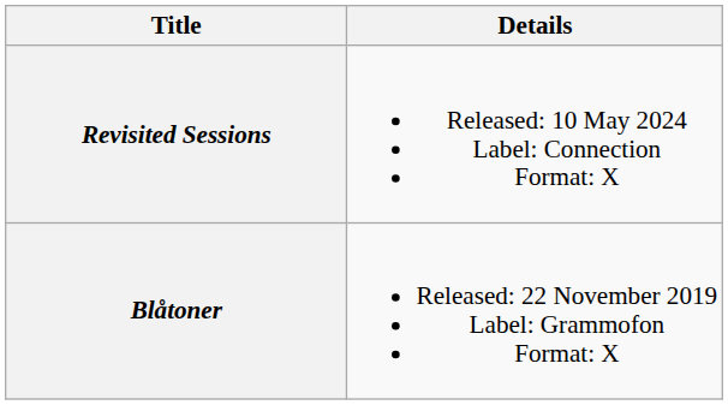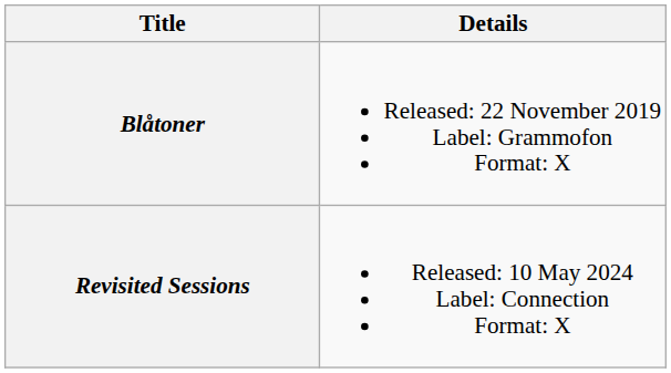 <table class="wikitable plainrowheaders" style="text-align:center">
 <tr>
 <th scope="col" style="width:13em">Title</th>
 <th scope="col">Details</th>
 </tr>
 <tr>
+<th scope=row><em>Blåtoner</em><br></th>
+<td><br><ul><li>Released: 22 November 2019</li><li>Label: Grammofon</li><li>Format: X</li></ul></td>
+</tr>
+<tr>
 <th scope=row><em>Revisited Sessions</em></th>
 <td><br><ul><li>Released: 10 May 2024</li><li>Label: Connection</li><li>Format: X</li></ul></td>
 </tr>
-<tr>
-<th scope=row><em>Blåtoner</em><br></th>
-<td><br><ul><li>Released: 22 November 2019</li><li>Label: Grammofon</li><li>Format: X</li></ul></td>
-</tr>
 </table>
